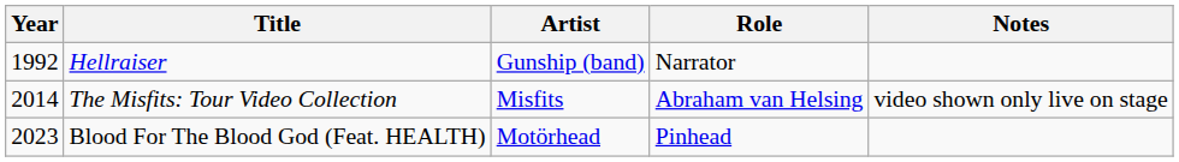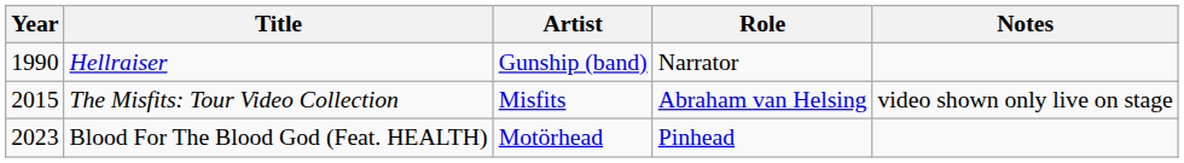 <table class="wikitable sortable">
 <tr>
 <th>Year</th>
 <th>Title</th>
 <th>Artist</th>
 <th>Role</th>
 <th class="unsortable">Notes</th>
 </tr>
 <tr>
-<td>1992</td>
+<td>1990</td>
 <td><em><a href='#'>Hellraiser</a></em></td>
 <td><a href='#'>Gunship (band)</a></td>
 <td>Narrator</td>
 <td></td>
 </tr>
 <tr>
-<td>2014</td>
+<td>2015</td>
 <td><em>The Misfits: Tour Video Collection</em></td>
 <td><a href='#'>Misfits</a></td>
 <td><a href='#'>Abraham van Helsing</a></td>
 <td>video shown only live on stage</td>
 </tr>
 <tr>
 <td>2023</td>
 <td>Blood For The Blood God (Feat. HEALTH)</td>
 <td><a href='#'>Motörhead</a></td>
 <td><a href='#'>Pinhead</a></td>
 <td></td>
 </tr>
 </table>
